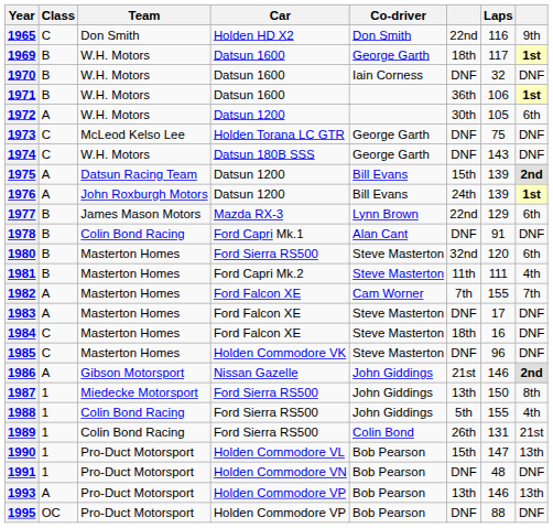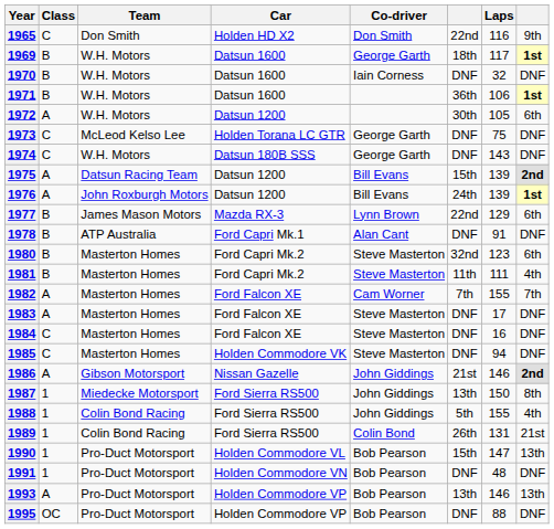 <table class="wikitable" style="font-size: 95%;">
 <tr>
 <th>Year</th>
 <th>Class</th>
 <th>Team</th>
 <th>Car</th>
 <th>Co-driver</th>
 <th></th>
 <th>Laps</th>
 <th></th>
 </tr>
 <tr>
 <th><a href='#'>1965</a></th>
 <td>C</td>
 <td>Don Smith</td>
 <td><a href='#'>Holden HD X2</a></td>
 <td> <a href='#'>Don Smith</a></td>
 <td align="center">22nd</td>
 <td align="center">116</td>
 <td align="center">9th</td>
 </tr>
 <tr>
 <th><a href='#'>1969</a></th>
 <td>B</td>
 <td>W.H. Motors</td>
 <td><a href='#'>Datsun 1600</a></td>
 <td> <a href='#'>George Garth</a></td>
 <td align="center">18th</td>
 <td align="center">117</td>
 <td align="center" style="background:#ffffbf;"><strong>1st</strong></td>
 </tr>
 <tr>
 <th><a href='#'>1970</a></th>
 <td>B</td>
 <td>W.H. Motors</td>
 <td>Datsun 1600</td>
 <td> Iain Corness</td>
 <td align="center">DNF</td>
 <td align="center">32</td>
 <td align="center">DNF</td>
 </tr>
 <tr>
 <th><a href='#'>1971</a></th>
 <td>B</td>
 <td>W.H. Motors</td>
 <td>Datsun 1600</td>
 <td></td>
 <td align="center">36th</td>
 <td align="center">106</td>
 <td align="center" style="background:#ffffbf;"><strong>1st</strong></td>
 </tr>
 <tr>
 <th><a href='#'>1972</a></th>
 <td>A</td>
 <td>W.H. Motors</td>
 <td><a href='#'>Datsun 1200</a></td>
 <td></td>
 <td align="center">30th</td>
 <td align="center">105</td>
 <td align="center">6th</td>
 </tr>
 <tr>
 <th><a href='#'>1973</a></th>
 <td>C</td>
 <td>McLeod Kelso Lee</td>
 <td><a href='#'>Holden Torana LC GTR</a></td>
 <td> George Garth</td>
 <td align="center">DNF</td>
 <td align="center">75</td>
 <td align="center">DNF</td>
 </tr>
 <tr>
 <th><a href='#'>1974</a></th>
 <td>C</td>
 <td>W.H. Motors</td>
 <td><a href='#'>Datsun 180B SSS</a></td>
 <td> George Garth</td>
 <td align="center">DNF</td>
 <td align="center">143</td>
 <td align="center">DNF</td>
 </tr>
 <tr>
 <th><a href='#'>1975</a></th>
 <td>A</td>
 <td><a href='#'>Datsun Racing Team</a></td>
 <td>Datsun 1200</td>
 <td> <a href='#'>Bill Evans</a></td>
 <td align="center">15th</td>
 <td align="center">139</td>
 <td align="center" style="background:#dfdfdf;"><strong>2nd</strong></td>
 </tr>
 <tr>
 <th><a href='#'>1976</a></th>
 <td>A</td>
 <td><a href='#'>John Roxburgh Motors</a></td>
 <td>Datsun 1200</td>
 <td> Bill Evans</td>
 <td align="center">24th</td>
 <td align="center">139</td>
 <td align="center" style="background:#ffffbf;"><strong>1st</strong></td>
 </tr>
 <tr>
 <th><a href='#'>1977</a></th>
 <td>B</td>
 <td>James Mason Motors</td>
 <td><a href='#'>Mazda RX-3</a></td>
 <td> <a href='#'>Lynn Brown</a></td>
 <td align="center">22nd</td>
 <td align="center">129</td>
 <td align="center">6th</td>
 </tr>
 <tr>
 <th><a href='#'>1978</a></th>
 <td>B</td>
-<td><a href='#'>Colin Bond Racing</a></td>
+<td>ATP Australia</td>
 <td><a href='#'>Ford Capri</a> Mk.1</td>
 <td> <a href='#'>Alan Cant</a></td>
 <td align="center">DNF</td>
 <td align="center">91</td>
 <td align="center">DNF</td>
 </tr>
 <tr>
 <th><a href='#'>1980</a></th>
 <td>B</td>
 <td>Masterton Homes</td>
-<td><a href='#'>Ford Sierra RS500</a></td>
+<td>Ford Capri Mk.2</td>
 <td> Steve Masterton</td>
 <td align="center">32nd</td>
-<td align="center">120</td>
+<td align="center">123</td>
 <td align="center">6th</td>
 </tr>
 <tr>
 <th><a href='#'>1981</a></th>
 <td>B</td>
 <td>Masterton Homes</td>
 <td>Ford Capri Mk.2</td>
 <td> <a href='#'>Steve Masterton</a></td>
 <td align="center">11th</td>
 <td align="center">111</td>
 <td align="center">4th</td>
 </tr>
 <tr>
 <th><a href='#'>1982</a></th>
 <td>A</td>
 <td>Masterton Homes</td>
 <td><a href='#'>Ford Falcon XE</a></td>
 <td> <a href='#'>Cam Worner</a></td>
 <td align="center">7th</td>
 <td align="center">155</td>
 <td align="center">7th</td>
 </tr>
 <tr>
 <th><a href='#'>1983</a></th>
 <td>A</td>
 <td>Masterton Homes</td>
 <td>Ford Falcon XE</td>
 <td> Steve Masterton</td>
 <td align="center">DNF</td>
 <td align="center">17</td>
 <td align="center">DNF</td>
 </tr>
 <tr>
 <th><a href='#'>1984</a></th>
 <td>C</td>
 <td>Masterton Homes</td>
 <td>Ford Falcon XE</td>
 <td> Steve Masterton</td>
-<td align="center">18th</td>
+<td align="center">DNF</td>
 <td align="center">16</td>
 <td align="center">DNF</td>
 </tr>
 <tr>
 <th><a href='#'>1985</a></th>
 <td>C</td>
 <td>Masterton Homes</td>
 <td><a href='#'>Holden Commodore VK</a></td>
 <td> Steve Masterton</td>
 <td align="center">DNF</td>
-<td align="center">96</td>
+<td align="center">94</td>
 <td align="center">DNF</td>
 </tr>
 <tr>
 <th><a href='#'>1986</a></th>
 <td>A</td>
 <td><a href='#'>Gibson Motorsport</a></td>
 <td><a href='#'>Nissan Gazelle</a></td>
 <td> <a href='#'>John Giddings</a></td>
 <td align="center">21st</td>
 <td align="center">146</td>
 <td align="center" style="background:#dfdfdf;"><strong>2nd</strong></td>
 </tr>
 <tr>
 <th><a href='#'>1987</a></th>
 <td>1</td>
 <td><a href='#'>Miedecke Motorsport</a></td>
 <td><a href='#'>Ford Sierra RS500</a></td>
 <td> John Giddings</td>
 <td align="center">13th</td>
 <td align="center">150</td>
 <td align="center">8th</td>
 </tr>
 <tr>
 <th><a href='#'>1988</a></th>
 <td>1</td>
 <td><a href='#'>Colin Bond Racing</a></td>
 <td>Ford Sierra RS500</td>
 <td> John Giddings</td>
 <td align="center">5th</td>
 <td align="center">155</td>
 <td align="center">4th</td>
 </tr>
 <tr>
 <th><a href='#'>1989</a></th>
 <td>1</td>
 <td>Colin Bond Racing</td>
 <td>Ford Sierra RS500</td>
 <td> <a href='#'>Colin Bond</a></td>
 <td align="center">26th</td>
 <td align="center">131</td>
 <td align="center">21st</td>
 </tr>
 <tr>
 <th><a href='#'>1990</a></th>
 <td>1</td>
 <td>Pro-Duct Motorsport</td>
 <td><a href='#'>Holden Commodore VL</a></td>
 <td> Bob Pearson</td>
 <td align="center">15th</td>
 <td align="center">147</td>
 <td align="center">13th</td>
 </tr>
 <tr>
 <th><a href='#'>1991</a></th>
 <td>1</td>
 <td>Pro-Duct Motorsport</td>
 <td><a href='#'>Holden Commodore VN</a></td>
 <td> Bob Pearson</td>
 <td align="center">DNF</td>
 <td align="center">48</td>
 <td align="center">DNF</td>
 </tr>
 <tr>
 <th><a href='#'>1993</a></th>
 <td>A</td>
 <td>Pro-Duct Motorsport</td>
 <td><a href='#'>Holden Commodore VP</a></td>
 <td> Bob Pearson</td>
 <td align="center">13th</td>
 <td align="center">146</td>
 <td align="center">13th</td>
 </tr>
 <tr>
 <th><a href='#'>1995</a></th>
 <td>OC</td>
 <td>Pro-Duct Motorsport</td>
 <td>Holden Commodore VP</td>
 <td> Bob Pearson</td>
 <td align="center">DNF</td>
 <td align="center">88</td>
 <td align="center">DNF</td>
 </tr>
 </table>
